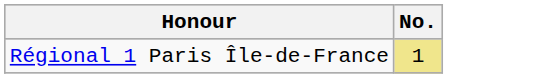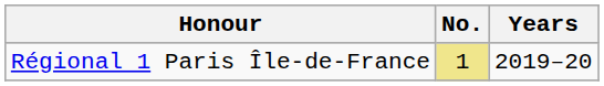 <table class="wikitable">
 <tr>
 <th>Honour</th>
 <th>No.</th>
+<th>Years</th>
 </tr>
 <tr>
 <td><a href='#'>Régional 1</a> Paris Île-de-France</td>
 <td align="center" style="background: khaki;">1</td>
+<td>2019–20</td>
 </tr>
 </table>
